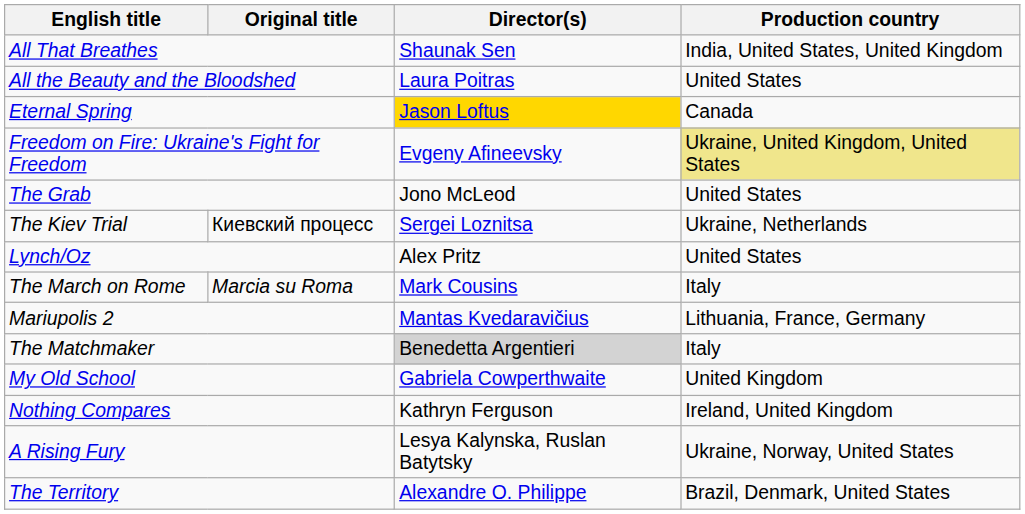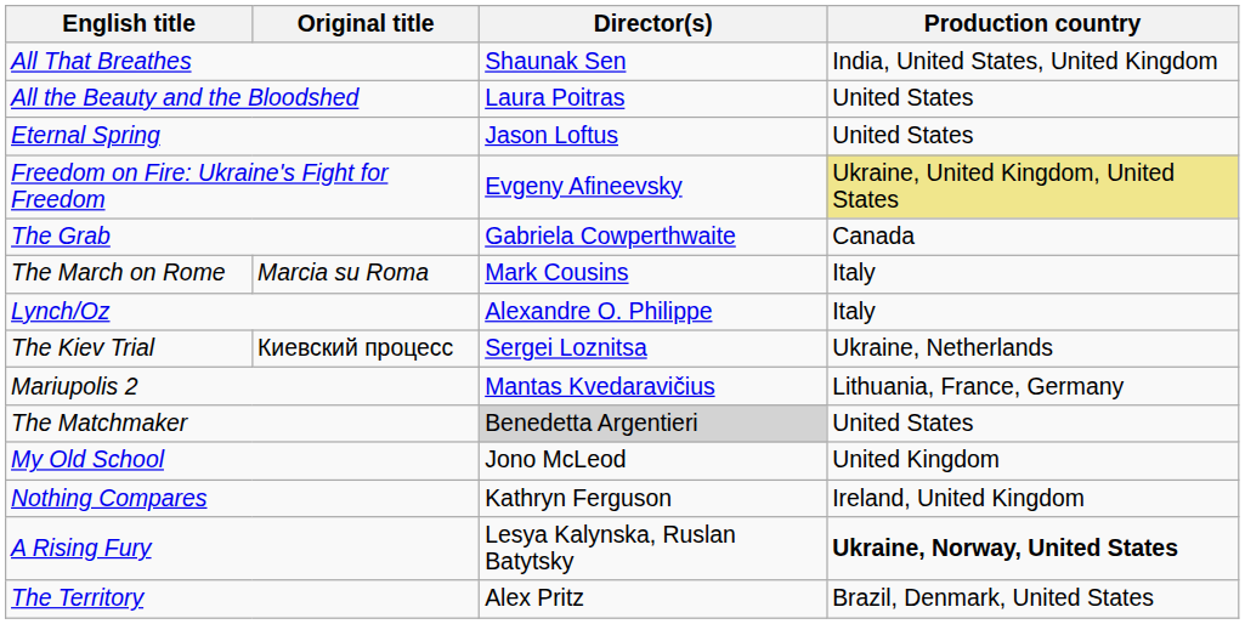 <table class="wikitable" style="width:95%; margin-bottom:2px">
 <tr>
 <th>English title</th>
 <th>Original title</th>
 <th>Director(s)</th>
 <th>Production country</th>
 </tr>
 <tr>
 <td colspan="2"><em><a href='#'>All That Breathes</a></em></td>
 <td><a href='#'>Shaunak Sen</a></td>
 <td>India, United States, United Kingdom</td>
 </tr>
 <tr>
 <td colspan="2"><em><a href='#'>All the Beauty and the Bloodshed</a></em></td>
 <td><a href='#'>Laura Poitras</a></td>
 <td>United States</td>
 </tr>
 <tr>
 <td colspan="2"><em><a href='#'>Eternal Spring</a></em></td>
-<td style="background: gold;"><a href='#'>Jason Loftus</a></td>
-<td>Canada</td>
+<td><a href='#'>Jason Loftus</a></td>
+<td>United States</td>
 </tr>
 <tr>
 <td colspan="2"><em><a href='#'>Freedom on Fire: Ukraine's Fight for Freedom</a></em></td>
 <td><a href='#'>Evgeny Afineevsky</a></td>
 <td style="background: khaki;">Ukraine, United Kingdom, United States</td>
 </tr>
 <tr>
 <td colspan="2"><em><a href='#'>The Grab</a></em></td>
-<td>Jono McLeod</td>
-<td>United States</td>
+<td><a href='#'>Gabriela Cowperthwaite</a></td>
+<td>Canada</td>
+</tr>
+<tr>
+<td><em>The March on Rome</em></td>
+<td><em>Marcia su Roma</em></td>
+<td><a href='#'>Mark Cousins</a></td>
+<td>Italy</td>
+</tr>
+<tr>
+<td colspan="2"><em><a href='#'>Lynch/Oz</a></em></td>
+<td><a href='#'>Alexandre O. Philippe</a></td>
+<td>Italy</td>
 </tr>
 <tr>
 <td><em>The Kiev Trial</em></td>
 <td>Киевский процесс</td>
 <td><a href='#'>Sergei Loznitsa</a></td>
 <td>Ukraine, Netherlands</td>
-</tr>
-<tr>
-<td colspan="2"><em><a href='#'>Lynch/Oz</a></em></td>
-<td>Alex Pritz</td>
-<td>United States</td>
-</tr>
-<tr>
-<td><em>The March on Rome</em></td>
-<td><em>Marcia su Roma</em></td>
-<td><a href='#'>Mark Cousins</a></td>
-<td>Italy</td>
 </tr>
 <tr>
 <td colspan="2"><em>Mariupolis 2</em></td>
 <td><a href='#'>Mantas Kvedaravičius</a></td>
 <td>Lithuania, France, Germany</td>
 </tr>
 <tr>
 <td colspan="2"><em>The Matchmaker</em></td>
 <td style="background: lightgrey;">Benedetta Argentieri</td>
-<td>Italy</td>
+<td>United States</td>
 </tr>
 <tr>
 <td colspan="2"><em><a href='#'>My Old School</a></em></td>
-<td><a href='#'>Gabriela Cowperthwaite</a></td>
+<td>Jono McLeod</td>
 <td>United Kingdom</td>
 </tr>
 <tr>
 <td colspan="2"><em><a href='#'>Nothing Compares</a></em></td>
 <td>Kathryn Ferguson</td>
 <td>Ireland, United Kingdom</td>
 </tr>
 <tr>
 <td colspan="2"><em><a href='#'>A Rising Fury</a></em></td>
 <td>Lesya Kalynska, Ruslan Batytsky</td>
-<td>Ukraine, Norway, United States</td>
+<td><strong>Ukraine, Norway, United States</strong></td>
 </tr>
 <tr>
 <td colspan="2"><em><a href='#'>The Territory</a></em></td>
-<td><a href='#'>Alexandre O. Philippe</a></td>
+<td>Alex Pritz</td>
 <td>Brazil, Denmark, United States</td>
 </tr>
 </table>
